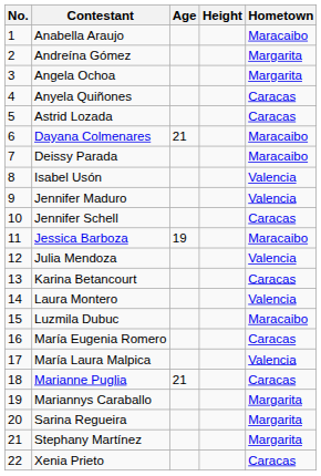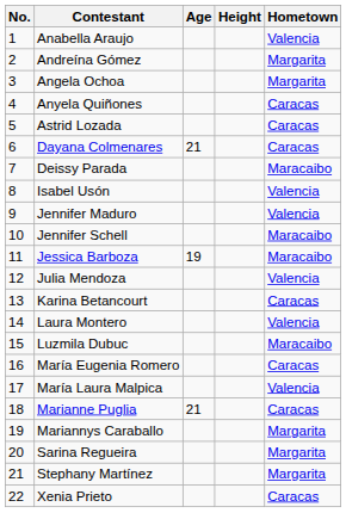 <table class="wikitable sortable" style="font-size: 95%;">
 <tr>
 <th>No.</th>
 <th>Contestant</th>
 <th>Age</th>
 <th>Height</th>
 <th>Hometown</th>
 </tr>
 <tr>
 <td>1</td>
 <td>Anabella Araujo</td>
 <td></td>
 <td></td>
-<td><a href='#'>Maracaibo</a></td>
+<td><a href='#'>Valencia</a></td>
 </tr>
 <tr>
 <td>2</td>
 <td>Andreína Gómez</td>
 <td></td>
 <td></td>
 <td><a href='#'>Margarita</a></td>
 </tr>
 <tr>
 <td>3</td>
 <td>Angela Ochoa</td>
 <td></td>
 <td></td>
 <td><a href='#'>Margarita</a></td>
 </tr>
 <tr>
 <td>4</td>
 <td>Anyela Quiñones</td>
 <td></td>
 <td></td>
 <td><a href='#'>Caracas</a></td>
 </tr>
 <tr>
 <td>5</td>
 <td>Astrid Lozada</td>
 <td></td>
 <td></td>
 <td><a href='#'>Caracas</a></td>
 </tr>
 <tr>
 <td>6</td>
 <td><a href='#'>Dayana Colmenares</a></td>
 <td>21</td>
 <td></td>
-<td><a href='#'>Maracaibo</a></td>
+<td><a href='#'>Caracas</a></td>
 </tr>
 <tr>
 <td>7</td>
 <td>Deissy Parada</td>
 <td></td>
 <td></td>
 <td><a href='#'>Maracaibo</a></td>
 </tr>
 <tr>
 <td>8</td>
 <td>Isabel Usón</td>
 <td></td>
 <td></td>
 <td><a href='#'>Valencia</a></td>
 </tr>
 <tr>
 <td>9</td>
 <td>Jennifer Maduro</td>
 <td></td>
 <td></td>
 <td><a href='#'>Valencia</a></td>
 </tr>
 <tr>
 <td>10</td>
 <td>Jennifer Schell</td>
 <td></td>
 <td></td>
-<td><a href='#'>Caracas</a></td>
+<td><a href='#'>Maracaibo</a></td>
 </tr>
 <tr>
 <td>11</td>
 <td><a href='#'>Jessica Barboza</a></td>
 <td>19</td>
 <td></td>
 <td><a href='#'>Maracaibo</a></td>
 </tr>
 <tr>
 <td>12</td>
 <td>Julia Mendoza</td>
 <td></td>
 <td></td>
 <td><a href='#'>Valencia</a></td>
 </tr>
 <tr>
 <td>13</td>
 <td>Karina Betancourt</td>
 <td></td>
 <td></td>
 <td><a href='#'>Caracas</a></td>
 </tr>
 <tr>
 <td>14</td>
 <td>Laura Montero</td>
 <td></td>
 <td></td>
 <td><a href='#'>Valencia</a></td>
 </tr>
 <tr>
 <td>15</td>
 <td>Luzmila Dubuc</td>
 <td></td>
 <td></td>
 <td><a href='#'>Maracaibo</a></td>
 </tr>
 <tr>
 <td>16</td>
 <td>María Eugenia Romero</td>
 <td></td>
 <td></td>
 <td><a href='#'>Caracas</a></td>
 </tr>
 <tr>
 <td>17</td>
 <td>María Laura Malpica</td>
 <td></td>
 <td></td>
 <td><a href='#'>Valencia</a></td>
 </tr>
 <tr>
 <td>18</td>
 <td><a href='#'>Marianne Puglia</a></td>
 <td>21</td>
 <td></td>
 <td><a href='#'>Caracas</a></td>
 </tr>
 <tr>
 <td>19</td>
 <td>Mariannys Caraballo</td>
 <td></td>
 <td></td>
 <td><a href='#'>Margarita</a></td>
 </tr>
 <tr>
 <td>20</td>
 <td>Sarina Regueira</td>
 <td></td>
 <td></td>
 <td><a href='#'>Margarita</a></td>
 </tr>
 <tr>
 <td>21</td>
 <td>Stephany Martínez</td>
 <td></td>
 <td></td>
 <td><a href='#'>Margarita</a></td>
 </tr>
 <tr>
 <td>22</td>
 <td>Xenia Prieto</td>
 <td></td>
 <td></td>
 <td><a href='#'>Caracas</a></td>
 </tr>
 </table>
